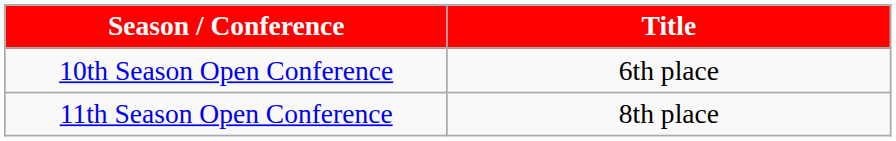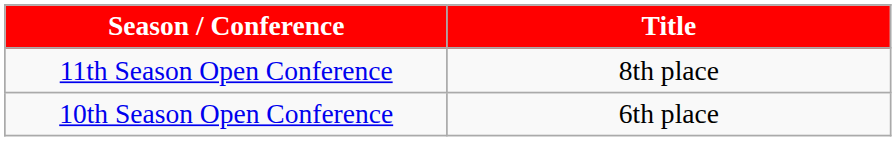 <table class="wikitable">
 <tr>
 <th width=250px style="background: red; color: white; text-align: center"><strong>Season / Conference</strong></th>
 <th width=250px style="background: red; color: white">Title</th>
 </tr>
 <tr align=center>
+<td><a href='#'>11th Season Open Conference</a></td>
+<td>8th place</td>
+</tr>
+<tr align=center>
 <td><a href='#'>10th Season Open Conference</a></td>
 <td>6th place</td>
 </tr>
-<tr align=center>
-<td><a href='#'>11th Season Open Conference</a></td>
-<td>8th place</td>
-</tr>
 </table>
